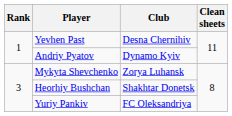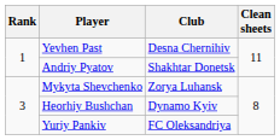 <table class="wikitable" style="text-align:center">
 <tr>
 <th>Rank</th>
 <th>Player</th>
 <th>Club</th>
 <th>Clean<br>sheets</th>
 </tr>
 <tr>
 <td rowspan=2>1</td>
 <td align="left"> <a href='#'>Yevhen Past</a></td>
 <td align="left"><a href='#'>Desna Chernihiv</a></td>
 <td rowspan=2>11</td>
 </tr>
 <tr>
 <td align="left"> <a href='#'>Andriy Pyatov</a></td>
-<td align="left"><a href='#'>Dynamo Kyiv</a></td>
+<td align="left"><a href='#'>Shakhtar Donetsk</a></td>
 </tr>
 <tr>
 <td rowspan=3>3</td>
 <td align="left"> <a href='#'>Mykyta Shevchenko</a></td>
 <td align="left"><a href='#'>Zorya Luhansk</a></td>
 <td rowspan=3>8</td>
 </tr>
 <tr>
 <td align="left"> <a href='#'>Heorhiy Bushchan</a></td>
-<td align="left"><a href='#'>Shakhtar Donetsk</a></td>
+<td align="left"><a href='#'>Dynamo Kyiv</a></td>
 </tr>
 <tr>
 <td align="left"> <a href='#'>Yuriy Pankiv</a></td>
 <td align="left"><a href='#'>FC Oleksandriya</a></td>
 </tr>
 </table>
